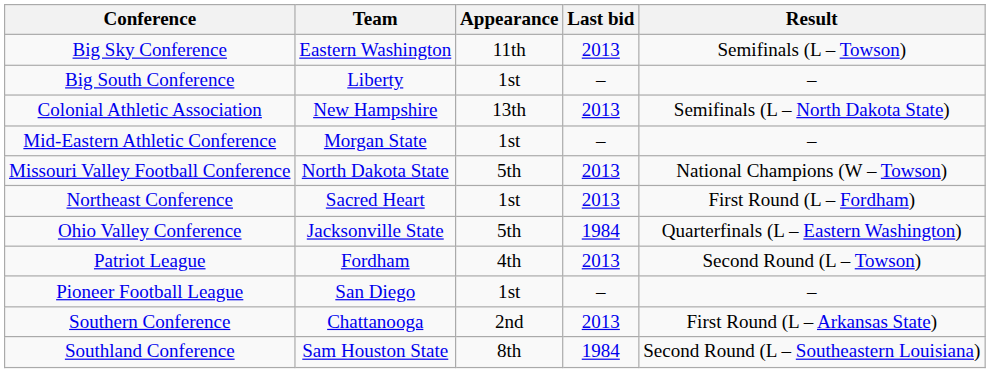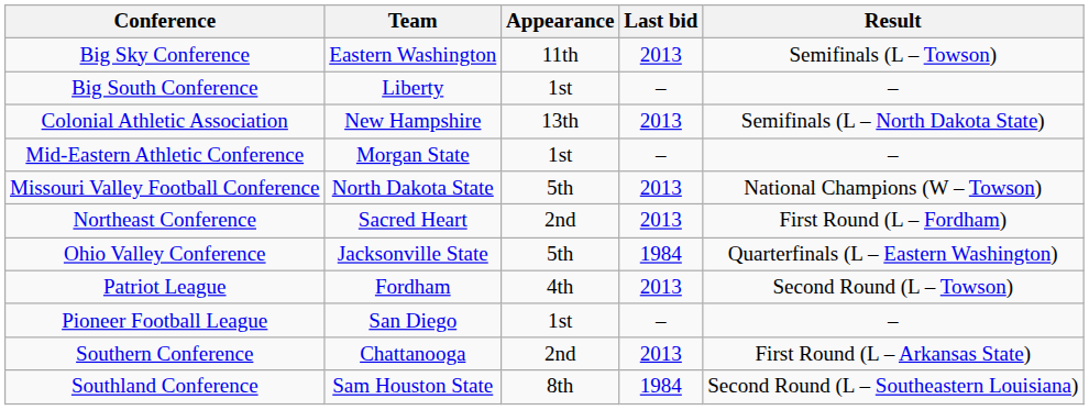 <table class="wikitable sortable" style="text-align: center;">
 <tr>
 <th>Conference</th>
 <th>Team</th>
 <th data-sort-type="number">Appearance</th>
 <th>Last bid</th>
 <th>Result</th>
 </tr>
 <tr>
 <td><a href='#'>Big Sky Conference</a></td>
 <td><a href='#'>Eastern Washington</a></td>
 <td>11th</td>
 <td><a href='#'>2013</a></td>
 <td>Semifinals (L – <a href='#'>Towson</a>)</td>
 </tr>
 <tr>
 <td><a href='#'>Big South Conference</a></td>
 <td><a href='#'>Liberty</a></td>
 <td>1st</td>
 <td>–</td>
 <td>–</td>
 </tr>
 <tr>
 <td><a href='#'>Colonial Athletic Association</a></td>
 <td><a href='#'>New Hampshire</a></td>
 <td>13th</td>
 <td><a href='#'>2013</a></td>
 <td>Semifinals (L – <a href='#'>North Dakota State</a>)</td>
 </tr>
 <tr>
 <td><a href='#'>Mid-Eastern Athletic Conference</a></td>
 <td><a href='#'>Morgan State</a></td>
 <td>1st</td>
 <td>–</td>
 <td>–</td>
 </tr>
 <tr>
 <td><a href='#'>Missouri Valley Football Conference</a></td>
 <td><a href='#'>North Dakota State</a></td>
 <td>5th</td>
 <td><a href='#'>2013</a></td>
 <td>National Champions (W – <a href='#'>Towson</a>)</td>
 </tr>
 <tr>
 <td><a href='#'>Northeast Conference</a></td>
 <td><a href='#'>Sacred Heart</a></td>
-<td>1st</td>
+<td>2nd</td>
 <td><a href='#'>2013</a></td>
 <td>First Round (L – <a href='#'>Fordham</a>)</td>
 </tr>
 <tr>
 <td><a href='#'>Ohio Valley Conference</a></td>
 <td><a href='#'>Jacksonville State</a></td>
 <td>5th</td>
 <td><a href='#'>1984</a></td>
 <td>Quarterfinals (L – <a href='#'>Eastern Washington</a>)</td>
 </tr>
 <tr>
 <td><a href='#'>Patriot League</a></td>
 <td><a href='#'>Fordham</a></td>
 <td>4th</td>
 <td><a href='#'>2013</a></td>
 <td>Second Round (L – <a href='#'>Towson</a>)</td>
 </tr>
 <tr>
 <td><a href='#'>Pioneer Football League</a></td>
 <td><a href='#'>San Diego</a></td>
 <td>1st</td>
 <td>–</td>
 <td>–</td>
 </tr>
 <tr>
 <td><a href='#'>Southern Conference</a></td>
 <td><a href='#'>Chattanooga</a></td>
 <td>2nd</td>
 <td><a href='#'>2013</a></td>
 <td>First Round (L – <a href='#'>Arkansas State</a>)</td>
 </tr>
 <tr>
 <td><a href='#'>Southland Conference</a></td>
 <td><a href='#'>Sam Houston State</a></td>
 <td>8th</td>
 <td><a href='#'>1984</a></td>
 <td>Second Round (L – <a href='#'>Southeastern Louisiana</a>)</td>
 </tr>
 </table>
